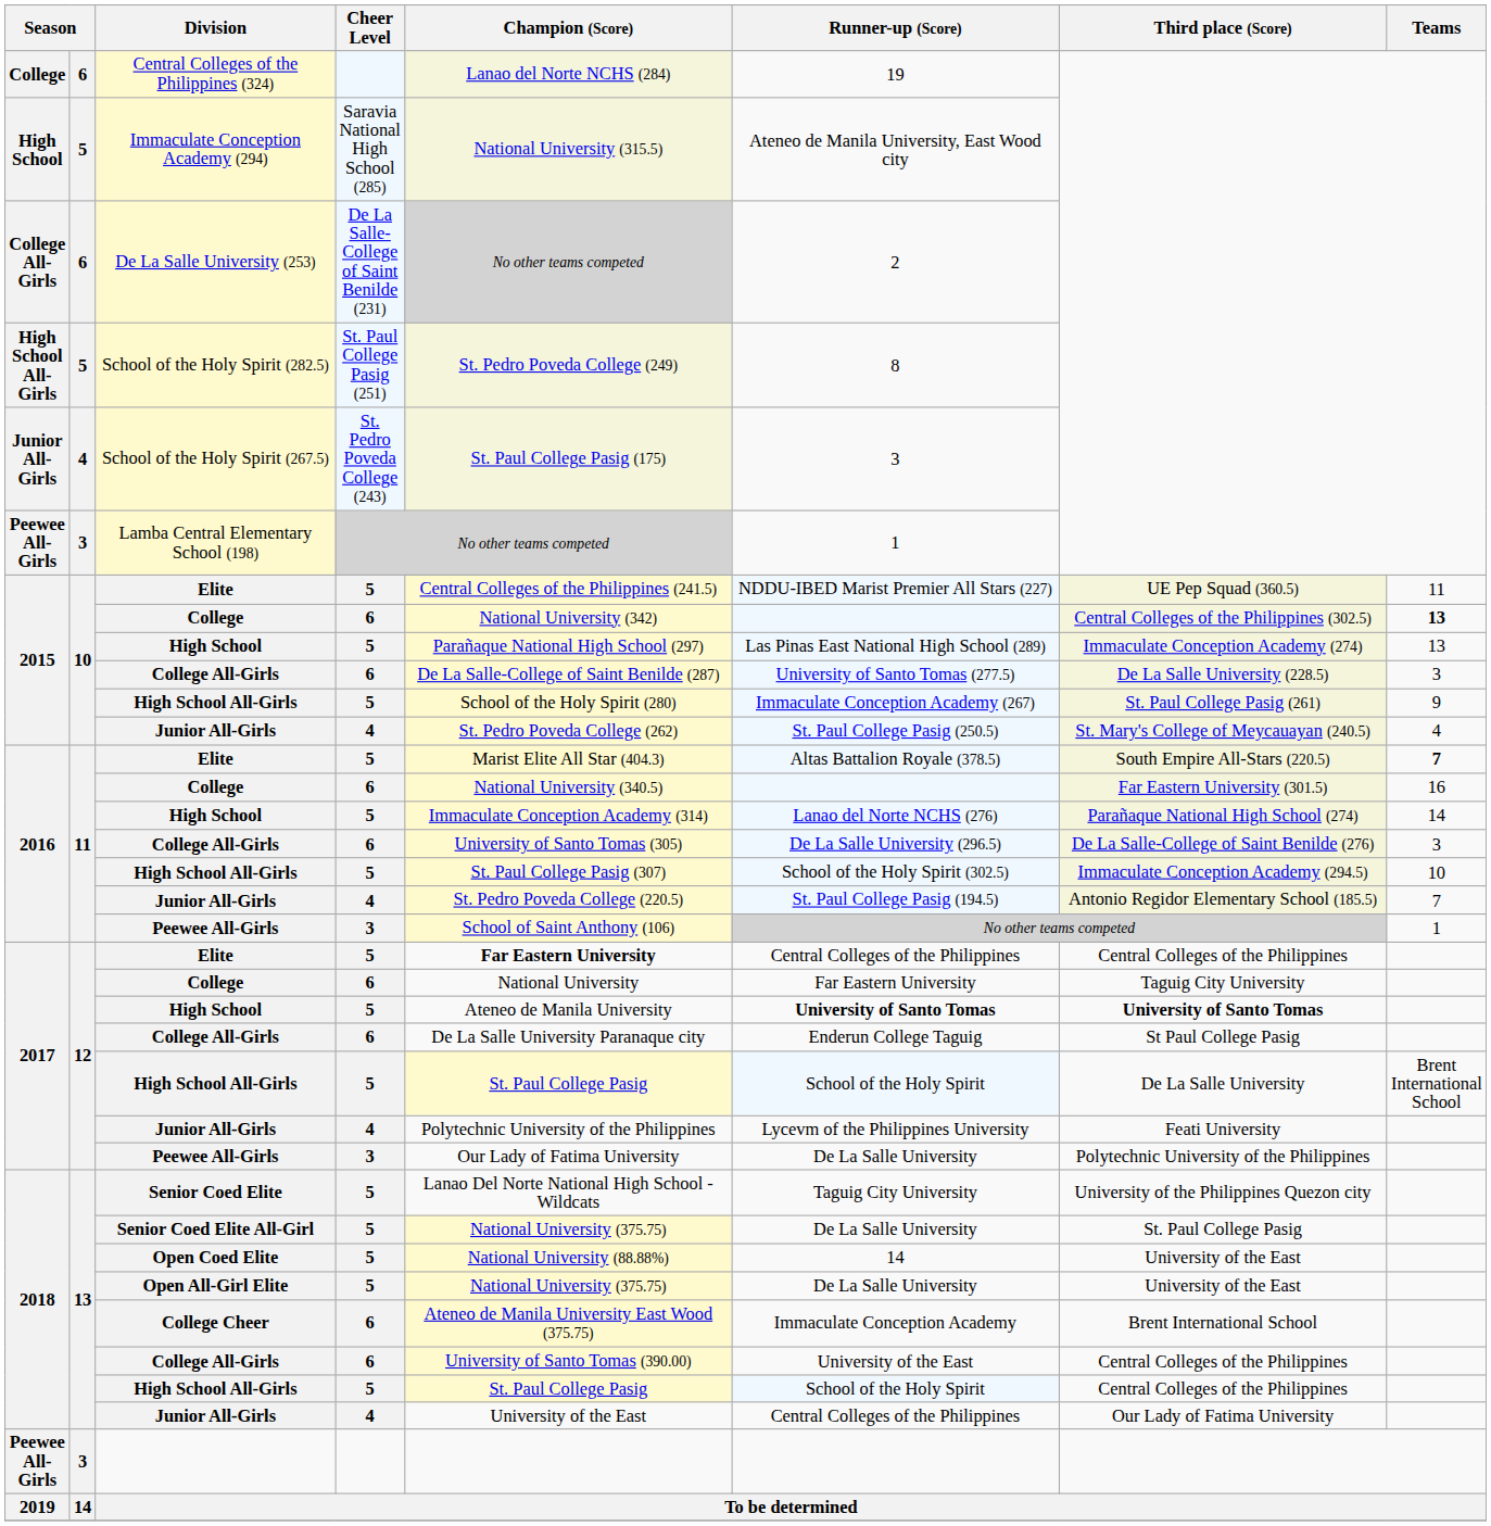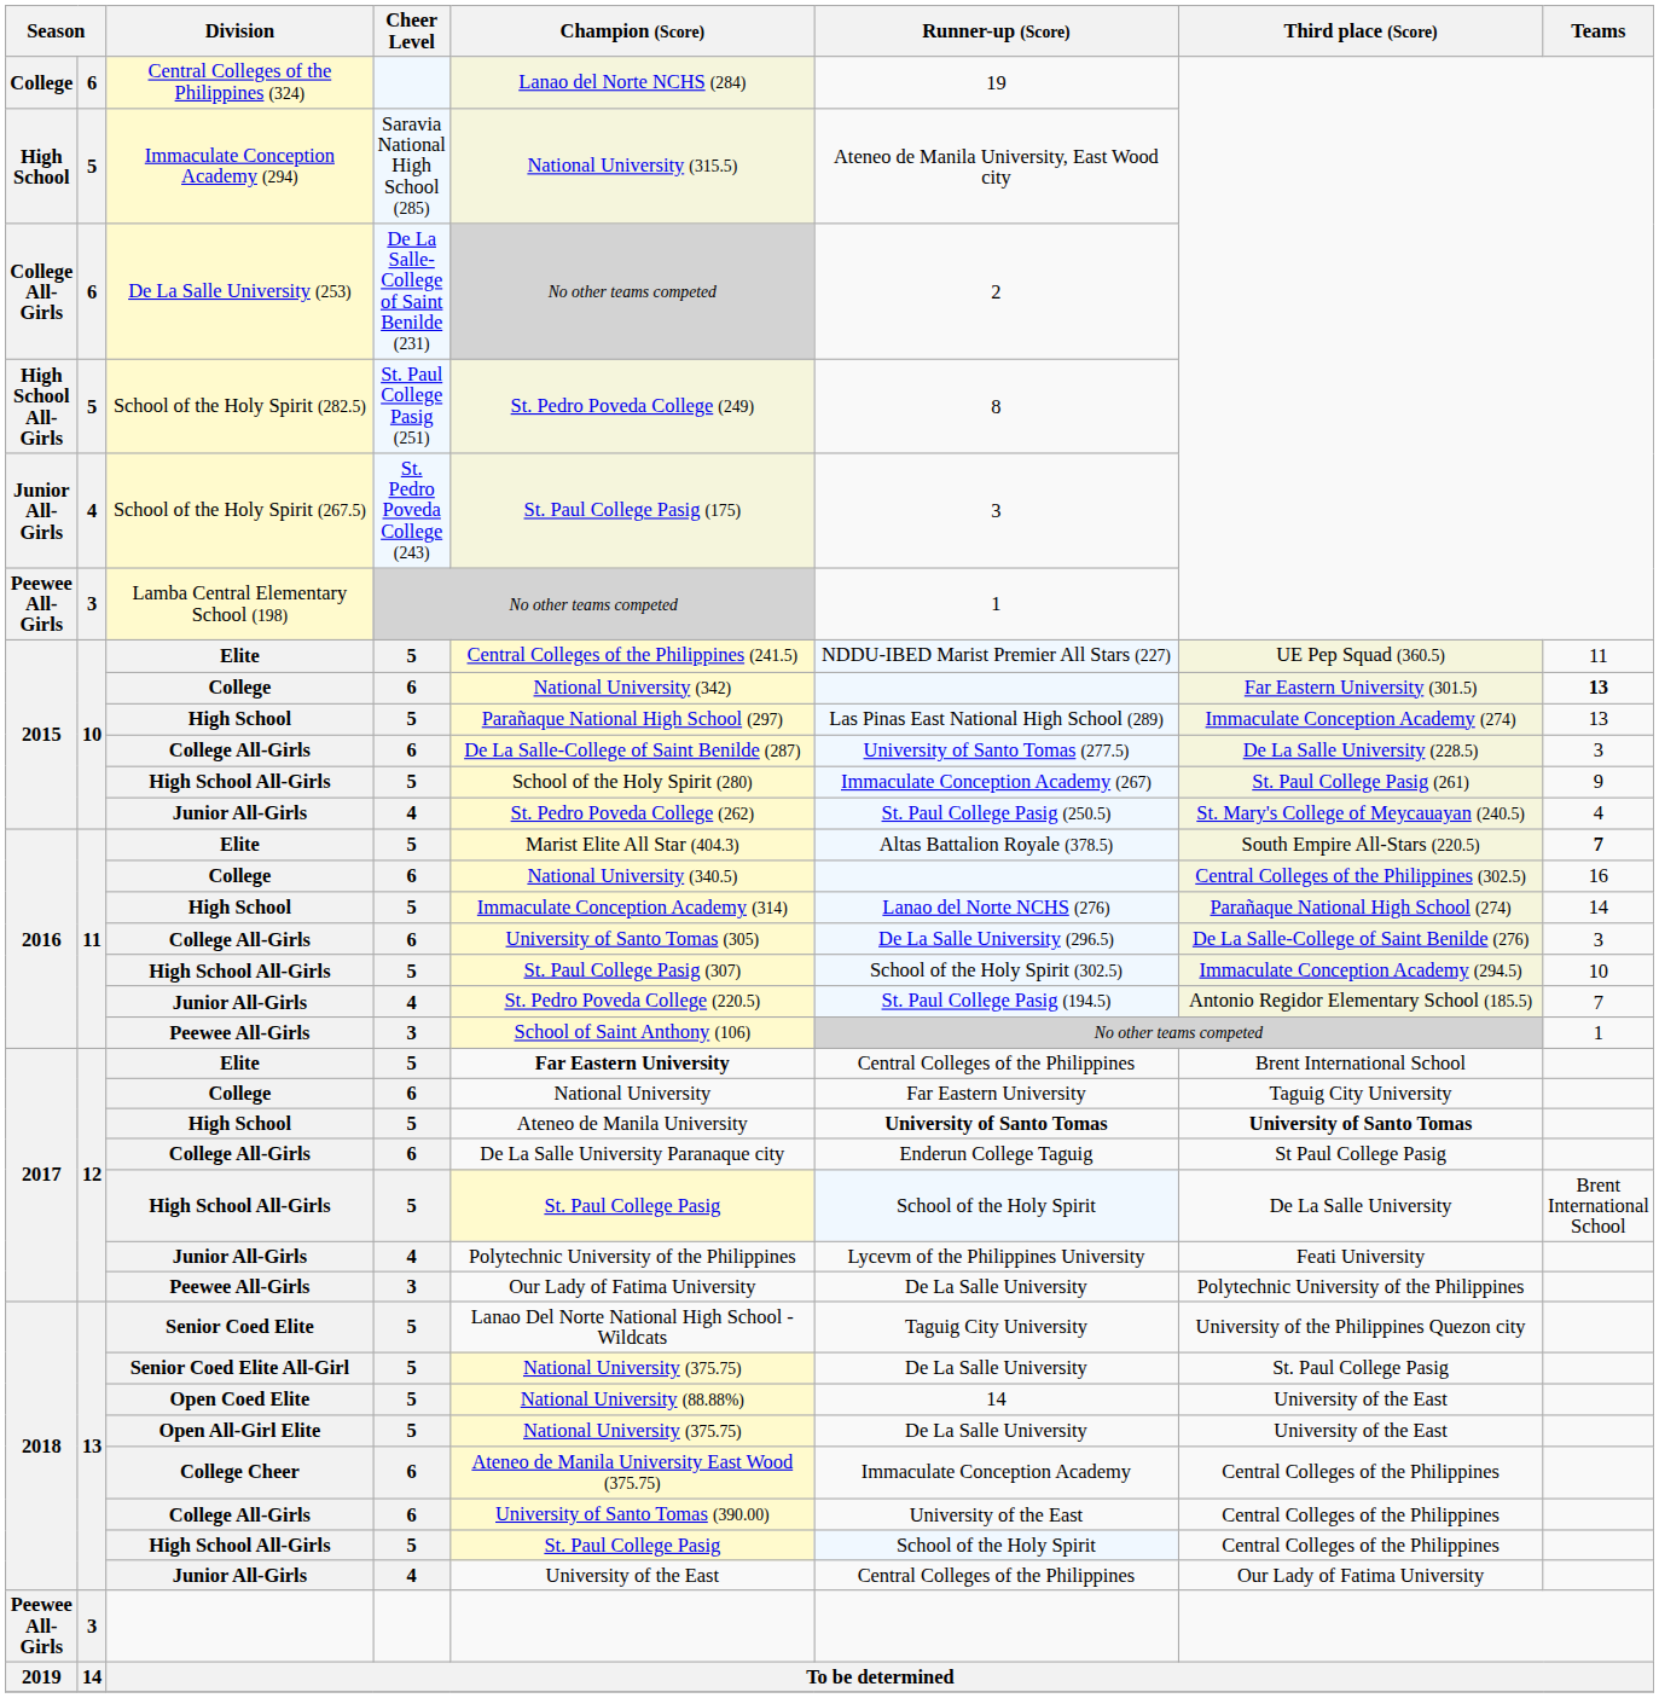 <table class="wikitable sortable" style="text-align:center; font-size:95%; line-height:16px; width:100%;">
 <tr>
 <th colspan="2" style="width:03%;">Season</th>
 <th style="width:18%;">Division</th>
 <th>Cheer<br>Level</th>
 <th style="width:25%;">Champion <small>(Score)</small></th>
 <th style="width:25%;">Runner-up <small>(Score)</small></th>
 <th style="width:25%;">Third place <small>(Score)</small></th>
 <th style="width:03%;">Teams</th>
 </tr>
 <tr>
 <th>College</th>
 <th>6</th>
 <td style="background:#FFFACD;"><a href='#'>Central Colleges of the Philippines</a> <small>(324)</small></td>
 <td style="background:#F0F8FF;"></td>
 <td style="background:#F5F5DC;"><a href='#'>Lanao del Norte NCHS</a> <small>(284)</small></td>
 <td>19</td>
 </tr>
 <tr>
 <th>High School</th>
 <th>5</th>
 <td style="background:#FFFACD;"><a href='#'>Immaculate Conception Academy</a> <small>(294)</small></td>
 <td style="background:#F0F8FF;">Saravia National High School <small>(285)</small></td>
 <td style="background:#F5F5DC;"><a href='#'>National University</a> <small>(315.5)</small></td>
 <td>Ateneo de Manila University, East Wood city</td>
 </tr>
 <tr>
 <th>College All-Girls</th>
 <th>6</th>
 <td style="background:#FFFACD;"><a href='#'>De La Salle University</a> <small>(253)</small></td>
 <td style="background:#F0F8FF;"><a href='#'>De La Salle-College of Saint Benilde</a> <small>(231)</small></td>
 <td style="background:lightgrey;"><em><small>No other teams competed</small></em></td>
 <td>2</td>
 </tr>
 <tr>
 <th>High School All-Girls</th>
 <th>5</th>
 <td style="background:#FFFACD;">School of the Holy Spirit <small>(282.5)</small></td>
 <td style="background:#F0F8FF;"><a href='#'>St. Paul College Pasig</a> <small>(251)</small></td>
 <td style="background:#F5F5DC;"><a href='#'>St. Pedro Poveda College</a> <small>(249)</small></td>
 <td>8</td>
 </tr>
 <tr>
 <th>Junior All-Girls</th>
 <th>4</th>
 <td style="background:#FFFACD;">School of the Holy Spirit <small>(267.5)</small></td>
 <td style="background:#F0F8FF;"><a href='#'>St. Pedro Poveda College</a> <small>(243)</small></td>
 <td style="background:#F5F5DC;"><a href='#'>St. Paul College Pasig</a> <small>(175)</small></td>
 <td>3</td>
 </tr>
 <tr>
 <th>Peewee All-Girls</th>
 <th>3</th>
 <td style="background:#FFFACD;">Lamba Central Elementary School <small>(198)</small></td>
 <td colspan="2" style="background:lightgrey;"><em><small>No other teams competed</small></em></td>
 <td>1</td>
 </tr>
 <tr>
 <th rowspan="6">2015</th>
 <th rowspan="6">10</th>
 <th>Elite</th>
 <th>5</th>
 <td style="background:#FFFACD;"><a href='#'>Central Colleges of the Philippines</a> <small>(241.5)</small></td>
 <td style="background:#F0F8FF;">NDDU-IBED Marist Premier All Stars <small>(227)</small></td>
 <td style="background:#F5F5DC;">UE Pep Squad <small>(360.5)</small></td>
 <td>11</td>
 </tr>
 <tr>
 <th>College</th>
 <th>6</th>
 <td style="background:#FFFACD;"><a href='#'>National University</a> <small>(342)</small></td>
 <td style="background:#F0F8FF;"></td>
-<td style="background:#F5F5DC;"><a href='#'>Central Colleges of the Philippines</a> <small>(302.5)</small></td>
+<td style="background:#F5F5DC;"><a href='#'>Far Eastern University</a> <small>(301.5)</small></td>
 <td><strong>13</strong></td>
 </tr>
 <tr>
 <th>High School</th>
 <th>5</th>
 <td style="background:#FFFACD;"><a href='#'>Parañaque National High School</a> <small>(297)</small></td>
 <td style="background:#F0F8FF;">Las Pinas East National High School <small>(289)</small></td>
 <td style="background:#F5F5DC;"><a href='#'>Immaculate Conception Academy</a> <small>(274)</small></td>
 <td>13</td>
 </tr>
 <tr>
 <th>College All-Girls</th>
 <th>6</th>
 <td style="background:#FFFACD;"><a href='#'>De La Salle-College of Saint Benilde</a> <small>(287)</small></td>
 <td style="background:#F0F8FF;"><a href='#'>University of Santo Tomas</a> <small>(277.5)</small></td>
 <td style="background:#F5F5DC;"><a href='#'>De La Salle University</a> <small>(228.5)</small></td>
 <td>3</td>
 </tr>
 <tr>
 <th>High School All-Girls</th>
 <th>5</th>
 <td style="background:#FFFACD;">School of the Holy Spirit <small>(280)</small></td>
 <td style="background:#F0F8FF;"><a href='#'>Immaculate Conception Academy</a> <small>(267)</small></td>
 <td style="background:#F5F5DC;"><a href='#'>St. Paul College Pasig</a> <small>(261)</small></td>
 <td>9</td>
 </tr>
 <tr>
 <th>Junior All-Girls</th>
 <th>4</th>
 <td style="background:#FFFACD;"><a href='#'>St. Pedro Poveda College</a> <small>(262)</small></td>
 <td style="background:#F0F8FF;"><a href='#'>St. Paul College Pasig</a> <small>(250.5)</small></td>
 <td style="background:#F5F5DC;"><a href='#'>St. Mary's College of Meycauayan</a> <small>(240.5)</small></td>
 <td>4</td>
 </tr>
 <tr>
 <th rowspan="7">2016</th>
 <th rowspan="7">11</th>
 <th>Elite</th>
 <th>5</th>
 <td style="background:#FFFACD;">Marist Elite All Star <small>(404.3)</small></td>
 <td style="background:#F0F8FF;">Altas Battalion Royale <small>(378.5)</small></td>
 <td style="background:#F5F5DC;">South Empire All-Stars <small>(220.5)</small></td>
 <td><strong>7</strong></td>
 </tr>
 <tr>
 <th>College</th>
 <th>6</th>
 <td style="background:#FFFACD;"><a href='#'>National University</a> <small>(340.5)</small></td>
 <td style="background:#F0F8FF;"></td>
-<td style="background:#F5F5DC;"><a href='#'>Far Eastern University</a> <small>(301.5)</small></td>
+<td style="background:#F5F5DC;"><a href='#'>Central Colleges of the Philippines</a> <small>(302.5)</small></td>
 <td>16</td>
 </tr>
 <tr>
 <th>High School</th>
 <th>5</th>
 <td style="background:#FFFACD;"><a href='#'>Immaculate Conception Academy</a> <small>(314)</small></td>
 <td style="background:#F0F8FF;"><a href='#'>Lanao del Norte NCHS</a> <small>(276)</small></td>
 <td style="background:#F5F5DC;"><a href='#'>Parañaque National High School</a> <small>(274)</small></td>
 <td>14</td>
 </tr>
 <tr>
 <th>College All-Girls</th>
 <th>6</th>
 <td style="background:#FFFACD;"><a href='#'>University of Santo Tomas</a> <small>(305)</small></td>
 <td style="background:#F0F8FF;"><a href='#'>De La Salle University</a> <small>(296.5)</small></td>
 <td style="background:#F5F5DC;"><a href='#'>De La Salle-College of Saint Benilde</a> <small>(276)</small></td>
 <td>3</td>
 </tr>
 <tr>
 <th>High School All-Girls</th>
 <th>5</th>
 <td style="background:#FFFACD;"><a href='#'>St. Paul College Pasig</a> <small>(307)</small></td>
 <td style="background:#F0F8FF;">School of the Holy Spirit <small>(302.5)</small></td>
 <td style="background:#F5F5DC;"><a href='#'>Immaculate Conception Academy</a> <small>(294.5)</small></td>
 <td>10</td>
 </tr>
 <tr>
 <th>Junior All-Girls</th>
 <th>4</th>
 <td style="background:#FFFACD;"><a href='#'>St. Pedro Poveda College</a> <small>(220.5)</small></td>
 <td style="background:#F0F8FF;"><a href='#'>St. Paul College Pasig</a> <small>(194.5)</small></td>
 <td style="background:#F5F5DC;">Antonio Regidor Elementary School <small>(185.5)</small></td>
 <td>7</td>
 </tr>
 <tr>
 <th>Peewee All-Girls</th>
 <th>3</th>
 <td style="background:#FFFACD;"><a href='#'>School of Saint Anthony</a> <small>(106)</small></td>
 <td colspan="2" style="background:lightgrey;"><em><small>No other teams competed</small></em></td>
 <td>1</td>
 </tr>
 <tr>
 <th rowspan="7">2017</th>
 <th rowspan="7">12</th>
 <th>Elite</th>
 <th>5</th>
 <td><strong>Far Eastern University</strong></td>
 <td>Central Colleges of the Philippines</td>
-<td>Central Colleges of the Philippines</td>
+<td>Brent International School</td>
 <td></td>
 </tr>
 <tr>
 <th>College</th>
 <th>6</th>
 <td>National University</td>
 <td>Far Eastern University</td>
 <td>Taguig City University</td>
 <td></td>
 </tr>
 <tr>
 <th>High School</th>
 <th>5</th>
 <td>Ateneo de Manila University</td>
 <td><strong>University of Santo Tomas</strong></td>
 <td><strong>University of Santo Tomas</strong></td>
 <td></td>
 </tr>
 <tr>
 <th>College All-Girls</th>
 <th>6</th>
 <td>De La Salle University Paranaque city</td>
 <td>Enderun College Taguig</td>
 <td>St Paul College Pasig</td>
 <td></td>
 </tr>
 <tr>
 <th>High School All-Girls</th>
 <th>5</th>
 <td style="background:#FFFACD;"><a href='#'>St. Paul College Pasig</a></td>
 <td style="background:#F0F8FF;">School of the Holy Spirit</td>
 <td>De La Salle University</td>
 <td>Brent International School</td>
 </tr>
 <tr>
 <th>Junior All-Girls</th>
 <th>4</th>
 <td>Polytechnic University of the Philippines</td>
 <td>Lycevm of the Philippines University</td>
 <td>Feati University</td>
 <td></td>
 </tr>
 <tr>
 <th>Peewee All-Girls</th>
 <th>3</th>
 <td>Our Lady of Fatima University</td>
 <td>De La Salle University</td>
 <td>Polytechnic University of the Philippines</td>
 <td></td>
 </tr>
 <tr>
 <th rowspan="8">2018</th>
 <th rowspan="8">13</th>
 <th>Senior Coed Elite</th>
 <th>5</th>
 <td>Lanao Del Norte National High School - Wildcats</td>
 <td>Taguig City University</td>
 <td>University of the Philippines Quezon city</td>
 <td></td>
 </tr>
 <tr>
 <th>Senior Coed Elite All-Girl</th>
 <th>5</th>
 <td style="background:#FFFACD;"><a href='#'>National University</a> <small>(375.75)</small></td>
 <td>De La Salle University</td>
 <td>St. Paul College Pasig</td>
 <td></td>
 </tr>
 <tr>
 <th>Open Coed Elite</th>
 <th>5</th>
 <td style="background:#FFFACD;"><a href='#'>National University</a> <small>(88.88%)</small></td>
 <td>14</td>
 <td>University of the East</td>
 <td></td>
 </tr>
 <tr>
 <th>Open All-Girl Elite</th>
 <th>5</th>
 <td style="background:#FFFACD;"><a href='#'>National University</a> <small>(375.75)</small></td>
 <td>De La Salle University</td>
 <td>University of the East</td>
 <td></td>
 </tr>
 <tr>
 <th>College Cheer</th>
 <th>6</th>
 <td style="background:#FFFACD;"><a href='#'>Ateneo de Manila University East Wood</a> <small>(375.75)</small></td>
 <td>Immaculate Conception Academy</td>
-<td>Brent International School</td>
+<td>Central Colleges of the Philippines</td>
 <td></td>
 </tr>
 <tr>
 <th>College All-Girls</th>
 <th>6</th>
 <td style="background:#FFFACD;"><a href='#'>University of Santo Tomas</a> <small>(390.00)</small></td>
 <td>University of the East</td>
 <td>Central Colleges of the Philippines</td>
 <td></td>
 </tr>
 <tr>
 <th>High School All-Girls</th>
 <th>5</th>
 <td style="background:#FFFACD;"><a href='#'>St. Paul College Pasig</a></td>
 <td style="background:#F0F8FF;">School of the Holy Spirit</td>
 <td>Central Colleges of the Philippines</td>
 <td></td>
 </tr>
 <tr>
 <th>Junior All-Girls</th>
 <th>4</th>
 <td>University of the East</td>
 <td>Central Colleges of the Philippines</td>
 <td>Our Lady of Fatima University</td>
 <td></td>
 </tr>
 <tr>
 <th>Peewee All-Girls</th>
 <th>3</th>
 <td></td>
 <td></td>
 <td></td>
 <td></td>
 </tr>
 <tr>
 <th>2019</th>
 <th>14</th>
 <th colspan="6">To be determined</th>
 </tr>
 <tr>
 </tr>
 </table>
